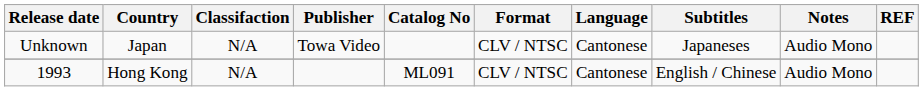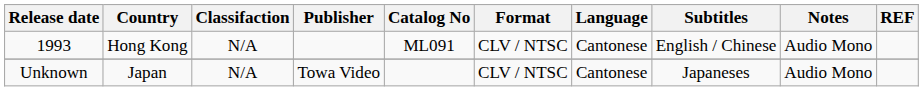 <table class="wikitable">
 <tr>
 <th>Release date<br></th>
 <th>Country<br></th>
 <th>Classifaction<br></th>
 <th>Publisher <br></th>
 <th>Catalog No <br></th>
 <th>Format <br></th>
 <th>Language</th>
 <th>Subtitles</th>
 <th>Notes<br></th>
 <th>REF</th>
 </tr>
 <tr style="text-align:center;">
+<td>1993</td>
+<td>Hong Kong</td>
+<td>N/A</td>
+<td></td>
+<td>ML091</td>
+<td>CLV / NTSC</td>
+<td>Cantonese</td>
+<td>English / Chinese</td>
+<td>Audio Mono</td>
+<td></td>
+</tr>
+<tr>
+</tr>
+<tr style="text-align:center;">
 <td>Unknown</td>
 <td>Japan</td>
 <td>N/A</td>
 <td>Towa Video</td>
 <td></td>
 <td>CLV / NTSC</td>
 <td>Cantonese</td>
 <td>Japaneses</td>
 <td>Audio Mono</td>
 <td></td>
 </tr>
-<tr>
-</tr>
-<tr style="text-align:center;">
-<td>1993</td>
-<td>Hong Kong</td>
-<td>N/A</td>
-<td></td>
-<td>ML091</td>
-<td>CLV / NTSC</td>
-<td>Cantonese</td>
-<td>English / Chinese</td>
-<td>Audio Mono</td>
-<td></td>
-</tr>
 </table>
